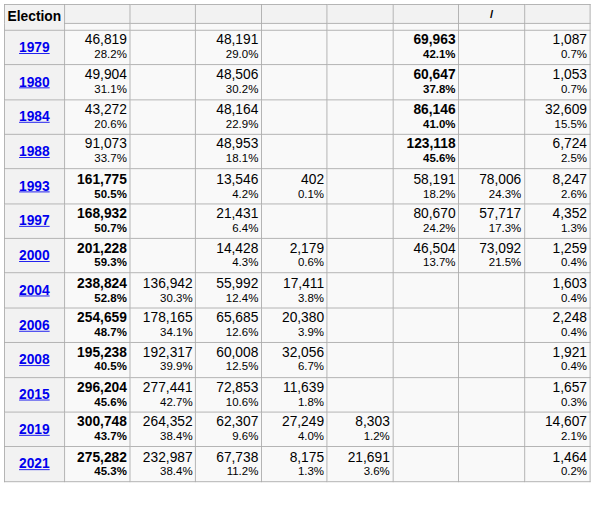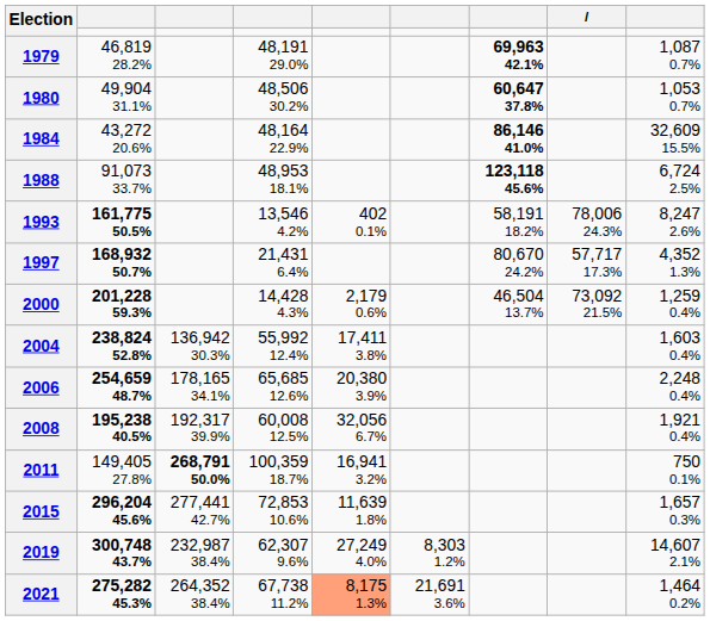 <table class="wikitable" style="text-align:right; line-height:16px">
 <tr>
 <th rowspan="2" width="20">Election</th>
 <th width="70" style="font-size:85%"></th>
 <th width="70" style="font-size:85%"></th>
 <th width="70" style="font-size:85%"></th>
 <th width="70" style="font-size:85%"></th>
 <th width="70" style="font-size:85%"></th>
 <th width="70" style="font-size:85%"></th>
 <th width="70" style="font-size:85%"> /<br></th>
 <th width="70" style="font-size:85%"></th>
 </tr>
 <tr>
 <td></td>
 <td></td>
 <td></td>
 <td></td>
 <td></td>
 <td></td>
 <td></td>
 <td></td>
 </tr>
 <tr>
 <th scope="row"><a href='#'>1979</a></th>
 <td>46,819<br><small>28.2%</small></td>
 <td></td>
 <td>48,191<br><small>29.0%</small></td>
 <td></td>
 <td></td>
 <td><strong>69,963<br><small>42.1%</small></strong></td>
 <td></td>
 <td>1,087<br><small>0.7%</small></td>
 </tr>
 <tr>
 <th scope="row"><a href='#'>1980</a></th>
 <td>49,904<br><small>31.1%</small></td>
 <td></td>
 <td>48,506<br><small>30.2%</small></td>
 <td></td>
 <td></td>
 <td><strong>60,647<br><small>37.8%</small></strong></td>
 <td></td>
 <td>1,053<br><small>0.7%</small></td>
 </tr>
 <tr>
 <th scope="row"><a href='#'>1984</a></th>
 <td>43,272<br><small>20.6%</small></td>
 <td></td>
 <td>48,164<br><small>22.9%</small></td>
 <td></td>
 <td></td>
 <td><strong>86,146<br><small>41.0%</small></strong></td>
 <td></td>
 <td>32,609<br><small>15.5%</small></td>
 </tr>
 <tr>
 <th scope="row"><a href='#'>1988</a></th>
 <td>91,073<br><small>33.7%</small></td>
 <td></td>
 <td>48,953<br><small>18.1%</small></td>
 <td></td>
 <td></td>
 <td><strong>123,118<br><small>45.6%</small></strong></td>
 <td></td>
 <td>6,724<br><small>2.5%</small></td>
 </tr>
 <tr>
 <th scope="row"><a href='#'>1993</a></th>
 <td><strong>161,775<br><small>50.5%</small></strong></td>
 <td></td>
 <td>13,546<br><small>4.2%</small></td>
 <td>402<br><small>0.1%</small></td>
 <td></td>
 <td>58,191<br><small>18.2%</small></td>
 <td>78,006<br><small>24.3%</small></td>
 <td>8,247<br><small>2.6%</small></td>
 </tr>
 <tr>
 <th scope="row"><a href='#'>1997</a></th>
 <td><strong>168,932<br><small>50.7%</small></strong></td>
 <td></td>
 <td>21,431<br><small>6.4%</small></td>
 <td></td>
 <td></td>
 <td>80,670<br><small>24.2%</small></td>
 <td>57,717<br><small>17.3%</small></td>
 <td>4,352<br><small>1.3%</small></td>
 </tr>
 <tr>
 <th scope="row"><a href='#'>2000</a></th>
 <td><strong>201,228<br><small>59.3%</small></strong></td>
 <td></td>
 <td>14,428<br><small>4.3%</small></td>
 <td>2,179<br><small>0.6%</small></td>
 <td></td>
 <td>46,504<br><small>13.7%</small></td>
 <td>73,092<br><small>21.5%</small></td>
 <td>1,259<br><small>0.4%</small></td>
 </tr>
 <tr>
 <th scope="row"><a href='#'>2004</a></th>
 <td><strong>238,824<br><small>52.8%</small></strong></td>
 <td>136,942<br><small>30.3%</small></td>
 <td>55,992<br><small>12.4%</small></td>
 <td>17,411<br><small>3.8%</small></td>
 <td></td>
 <td></td>
 <td></td>
 <td>1,603<br><small>0.4%</small></td>
 </tr>
 <tr>
 <th scope="row"><a href='#'>2006</a></th>
 <td><strong>254,659<br><small>48.7%</small></strong></td>
 <td>178,165<br><small>34.1%</small></td>
 <td>65,685<br><small>12.6%</small></td>
 <td>20,380<br><small>3.9%</small></td>
 <td></td>
 <td></td>
 <td></td>
 <td>2,248<br><small>0.4%</small></td>
 </tr>
 <tr>
 <th scope="row"><a href='#'>2008</a></th>
 <td><strong>195,238<br><small>40.5%</small></strong></td>
 <td>192,317<br><small>39.9%</small></td>
 <td>60,008<br><small>12.5%</small></td>
 <td>32,056<br><small>6.7%</small></td>
 <td></td>
 <td></td>
 <td></td>
 <td>1,921<br><small>0.4%</small></td>
 </tr>
 <tr>
+<th scope="row"><a href='#'>2011</a></th>
+<td>149,405<br><small>27.8%</small></td>
+<td><strong>268,791<br><small>50.0%</small></strong></td>
+<td>100,359<br><small>18.7%</small></td>
+<td>16,941<br><small>3.2%</small></td>
+<td></td>
+<td></td>
+<td></td>
+<td>750<br><small>0.1%</small></td>
+</tr>
+<tr>
 <th scope="row"><a href='#'>2015</a></th>
 <td><strong>296,204<br><small>45.6%</small></strong></td>
 <td>277,441<br><small>42.7%</small></td>
 <td>72,853<br><small>10.6%</small></td>
 <td>11,639<br><small>1.8%</small></td>
 <td></td>
 <td></td>
 <td></td>
 <td>1,657<br><small>0.3%</small></td>
 </tr>
 <tr>
 <th scope="row"><a href='#'>2019</a></th>
 <td><strong>300,748<br><small>43.7%</small></strong></td>
-<td>264,352<br><small>38.4%</small></td>
+<td>232,987<br><small>38.4%</small></td>
 <td>62,307<br><small>9.6%</small></td>
 <td>27,249<br><small>4.0%</small></td>
 <td>8,303<br><small>1.2%</small></td>
 <td></td>
 <td></td>
 <td>14,607<br><small>2.1%</small></td>
 </tr>
 <tr>
 <th scope="row"><a href='#'>2021</a></th>
 <td><strong>275,282<br><small>45.3%</small></strong></td>
-<td>232,987<br><small>38.4%</small></td>
+<td>264,352<br><small>38.4%</small></td>
 <td>67,738<br><small>11.2%</small></td>
-<td>8,175<br><small>1.3%</small></td>
+<td style="background: lightsalmon;">8,175<br><small>1.3%</small></td>
 <td>21,691<br><small>3.6%</small></td>
 <td></td>
 <td></td>
 <td>1,464<br><small>0.2%</small></td>
 </tr>
 </table>
